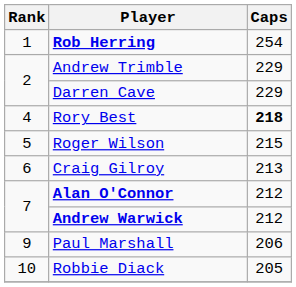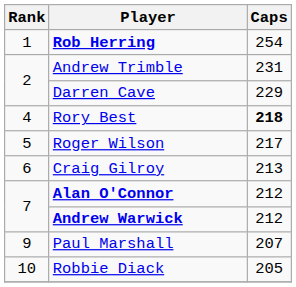 <table class="wikitable">
 <tr>
 <th>Rank</th>
 <th style="width:160px;">Player</th>
 <th>Caps</th>
 </tr>
 <tr>
 <td align=center>1</td>
 <td><strong><a href='#'>Rob Herring</a></strong></td>
 <td align=center>254</td>
 </tr>
 <tr>
 <td align=center rowspan=2>2</td>
 <td><a href='#'>Andrew Trimble</a></td>
-<td align=center>229</td>
+<td align=center>231</td>
 </tr>
 <tr>
 <td><a href='#'>Darren Cave</a></td>
 <td align=center>229</td>
 </tr>
 <tr>
 <td align=center>4</td>
 <td><a href='#'>Rory Best</a></td>
 <td align=center><strong>218</strong></td>
 </tr>
 <tr>
 <td align=center>5</td>
 <td><a href='#'>Roger Wilson</a></td>
-<td align=center>215</td>
+<td align=center>217</td>
 </tr>
 <tr>
 <td align=center>6</td>
 <td><a href='#'>Craig Gilroy</a></td>
 <td align=center>213</td>
 </tr>
 <tr>
 <td align=center rowspan=2>7</td>
 <td><strong><a href='#'>Alan O'Connor</a></strong></td>
 <td align=center>212</td>
 </tr>
 <tr>
 <td><strong><a href='#'>Andrew Warwick</a></strong></td>
 <td align=center>212</td>
 </tr>
 <tr>
 <td align=center>9</td>
 <td><a href='#'>Paul Marshall</a></td>
-<td align=center>206</td>
+<td align=center>207</td>
 </tr>
 <tr>
 <td align=center>10</td>
 <td><a href='#'>Robbie Diack</a></td>
 <td align=center>205</td>
 </tr>
 <tr>
 </tr>
 </table>
